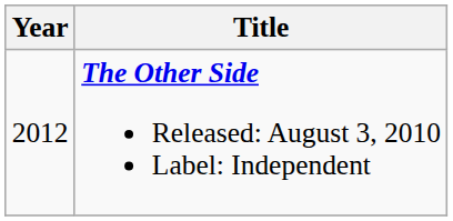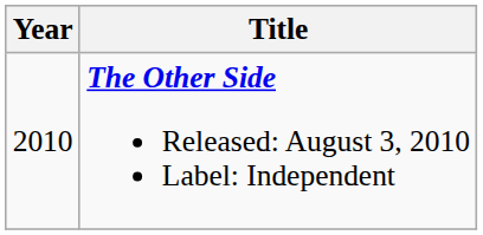 <table class="wikitable plainrowheaders" style="text-align:center;">
 <tr>
 <th>Year</th>
 <th>Title</th>
 </tr>
 <tr>
-<td>2012</td>
+<td>2010</td>
 <td style="text-align: left"><strong><em><a href='#'>The Other Side</a></em></strong><br><ul><li>Released: August 3, 2010</li><li>Label: Independent</li></ul></td>
 </tr>
 </table>
